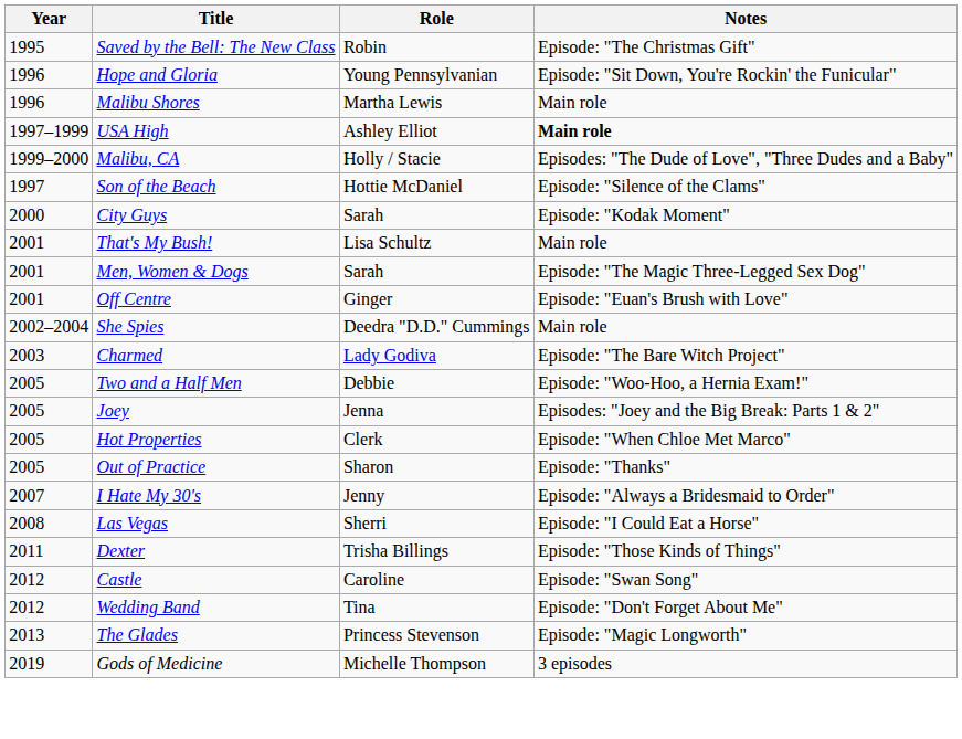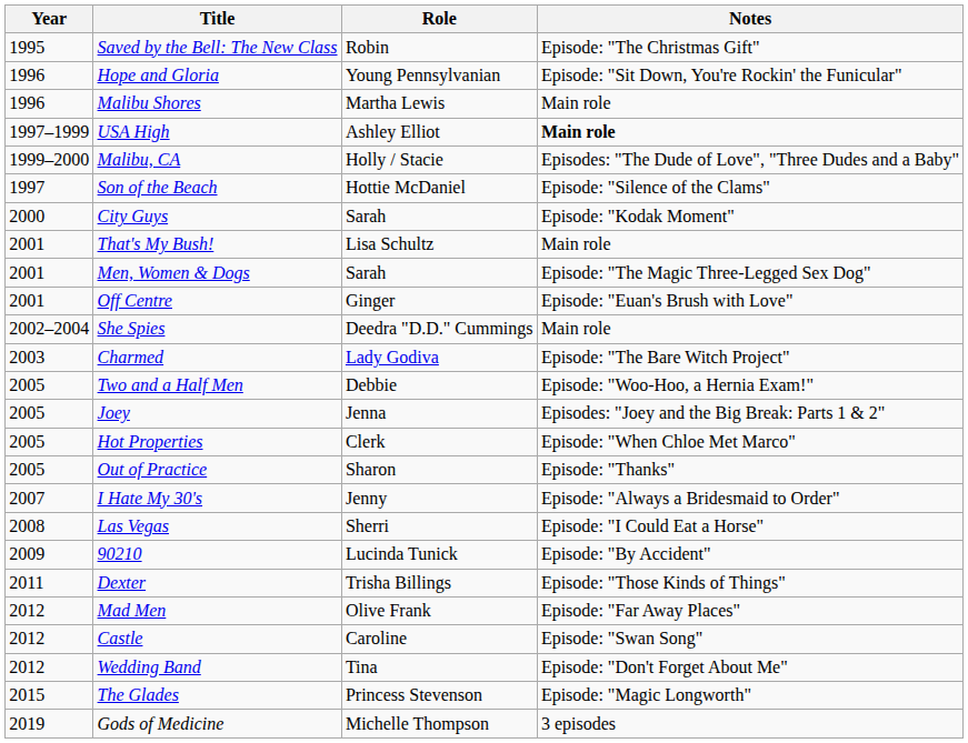 <table class="wikitable sortable">
 <tr>
 <th>Year</th>
 <th>Title</th>
 <th>Role</th>
 <th class="unsortable">Notes</th>
 </tr>
 <tr>
 <td>1995</td>
 <td><em><a href='#'>Saved by the Bell: The New Class</a></em></td>
 <td>Robin</td>
 <td>Episode: "The Christmas Gift"</td>
 </tr>
 <tr>
 <td>1996</td>
 <td><em><a href='#'>Hope and Gloria</a></em></td>
 <td>Young Pennsylvanian</td>
 <td>Episode: "Sit Down, You're Rockin' the Funicular"</td>
 </tr>
 <tr>
 <td>1996</td>
 <td><em><a href='#'>Malibu Shores</a></em></td>
 <td>Martha Lewis</td>
 <td>Main role</td>
 </tr>
 <tr>
 <td>1997–1999</td>
 <td><em><a href='#'>USA High</a></em></td>
 <td>Ashley Elliot</td>
 <td><strong>Main role</strong></td>
 </tr>
 <tr>
 <td>1999–2000</td>
 <td><em><a href='#'>Malibu, CA</a></em></td>
 <td>Holly / Stacie</td>
 <td>Episodes: "The Dude of Love", "Three Dudes and a Baby"</td>
 </tr>
 <tr>
 <td>1997</td>
 <td><em><a href='#'>Son of the Beach</a></em></td>
 <td>Hottie McDaniel</td>
 <td>Episode: "Silence of the Clams"</td>
 </tr>
 <tr>
 <td>2000</td>
 <td><em><a href='#'>City Guys</a></em></td>
 <td>Sarah</td>
 <td>Episode: "Kodak Moment"</td>
 </tr>
 <tr>
 <td>2001</td>
 <td><em><a href='#'>That's My Bush!</a></em></td>
 <td>Lisa Schultz</td>
 <td>Main role</td>
 </tr>
 <tr>
 <td>2001</td>
 <td><em><a href='#'>Men, Women & Dogs</a></em></td>
 <td>Sarah</td>
 <td>Episode: "The Magic Three-Legged Sex Dog"</td>
 </tr>
 <tr>
 <td>2001</td>
 <td><em><a href='#'>Off Centre</a></em></td>
 <td>Ginger</td>
 <td>Episode: "Euan's Brush with Love"</td>
 </tr>
 <tr>
 <td>2002–2004</td>
 <td><em><a href='#'>She Spies</a></em></td>
 <td>Deedra "D.D." Cummings</td>
 <td>Main role</td>
 </tr>
 <tr>
 <td>2003</td>
 <td><em><a href='#'>Charmed</a></em></td>
 <td><a href='#'>Lady Godiva</a></td>
 <td>Episode: "The Bare Witch Project"</td>
 </tr>
 <tr>
 <td>2005</td>
 <td><em><a href='#'>Two and a Half Men</a></em></td>
 <td>Debbie</td>
 <td>Episode: "Woo-Hoo, a Hernia Exam!"</td>
 </tr>
 <tr>
 <td>2005</td>
 <td><em><a href='#'>Joey</a></em></td>
 <td>Jenna</td>
 <td>Episodes: "Joey and the Big Break: Parts 1 & 2"</td>
 </tr>
 <tr>
 <td>2005</td>
 <td><em><a href='#'>Hot Properties</a></em></td>
 <td>Clerk</td>
 <td>Episode: "When Chloe Met Marco"</td>
 </tr>
 <tr>
 <td>2005</td>
 <td><em><a href='#'>Out of Practice</a></em></td>
 <td>Sharon</td>
 <td>Episode: "Thanks"</td>
 </tr>
 <tr>
 <td>2007</td>
 <td><em><a href='#'>I Hate My 30's</a></em></td>
 <td>Jenny</td>
 <td>Episode: "Always a Bridesmaid to Order"</td>
 </tr>
 <tr>
 <td>2008</td>
 <td><em><a href='#'>Las Vegas</a></em></td>
 <td>Sherri</td>
 <td>Episode: "I Could Eat a Horse"</td>
 </tr>
 <tr>
+<td>2009</td>
+<td><em><a href='#'>90210</a></em></td>
+<td>Lucinda Tunick</td>
+<td>Episode: "By Accident"</td>
+</tr>
+<tr>
 <td>2011</td>
 <td><em><a href='#'>Dexter</a></em></td>
 <td>Trisha Billings</td>
 <td>Episode: "Those Kinds of Things"</td>
+</tr>
+<tr>
+<td>2012</td>
+<td><em><a href='#'>Mad Men</a></em></td>
+<td>Olive Frank</td>
+<td>Episode: "Far Away Places"</td>
 </tr>
 <tr>
 <td>2012</td>
 <td><em><a href='#'>Castle</a></em></td>
 <td>Caroline</td>
 <td>Episode: "Swan Song"</td>
 </tr>
 <tr>
 <td>2012</td>
 <td><em><a href='#'>Wedding Band</a></em></td>
 <td>Tina</td>
 <td>Episode: "Don't Forget About Me"</td>
 </tr>
 <tr>
-<td>2013</td>
+<td>2015</td>
 <td><em><a href='#'>The Glades</a></em></td>
 <td>Princess Stevenson</td>
 <td>Episode: "Magic Longworth"</td>
 </tr>
 <tr>
 <td>2019</td>
 <td><em>Gods of Medicine</em></td>
 <td>Michelle Thompson</td>
 <td>3 episodes</td>
 </tr>
 </table>
